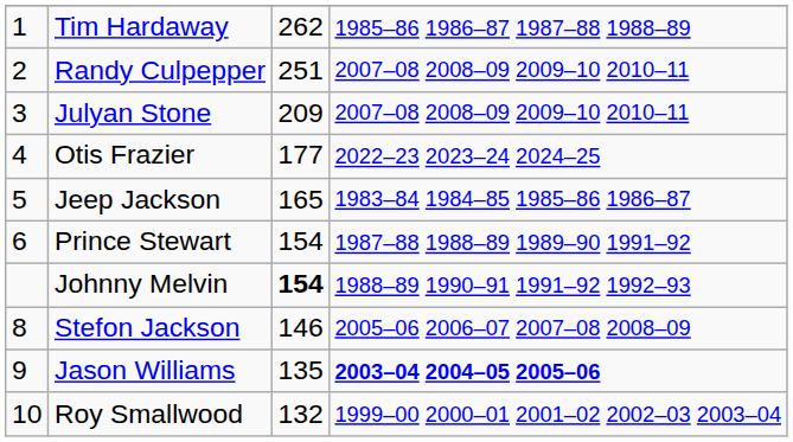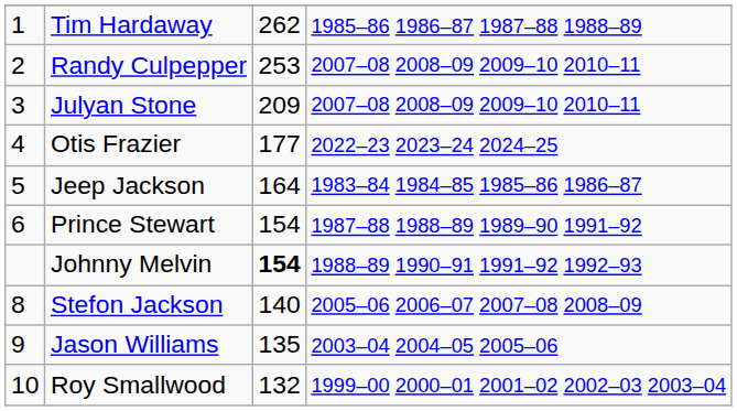 <table class="wikitable">
 <tr>
 </tr>
 <tr>
 <td>1</td>
 <td><a href='#'>Tim Hardaway</a></td>
 <td>262</td>
 <td style="font-size:80%;"><a href='#'>1985–86</a> <a href='#'>1986–87</a> <a href='#'>1987–88</a> <a href='#'>1988–89</a></td>
 </tr>
 <tr>
 <td>2</td>
 <td><a href='#'>Randy Culpepper</a></td>
-<td>251</td>
+<td>253</td>
 <td style="font-size:80%;"><a href='#'>2007–08</a> <a href='#'>2008–09</a> <a href='#'>2009–10</a> <a href='#'>2010–11</a></td>
 </tr>
 <tr>
 <td>3</td>
 <td><a href='#'>Julyan Stone</a></td>
 <td>209</td>
 <td style="font-size:80%;"><a href='#'>2007–08</a> <a href='#'>2008–09</a> <a href='#'>2009–10</a> <a href='#'>2010–11</a></td>
 </tr>
 <tr>
 <td>4</td>
 <td>Otis Frazier</td>
 <td>177</td>
 <td style="font-size:80%;"><a href='#'>2022–23</a> <a href='#'>2023–24</a> <a href='#'>2024–25</a></td>
 </tr>
 <tr>
 <td>5</td>
 <td>Jeep Jackson</td>
-<td>165</td>
+<td>164</td>
 <td style="font-size:80%;"><a href='#'>1983–84</a> <a href='#'>1984–85</a> <a href='#'>1985–86</a> <a href='#'>1986–87</a></td>
 </tr>
 <tr>
 <td>6</td>
 <td>Prince Stewart</td>
 <td>154</td>
 <td style="font-size:80%;"><a href='#'>1987–88</a> <a href='#'>1988–89</a> <a href='#'>1989–90</a> <a href='#'>1991–92</a></td>
 </tr>
 <tr>
 <td></td>
 <td>Johnny Melvin</td>
 <td><strong>154</strong></td>
 <td style="font-size:80%;"><a href='#'>1988–89</a> <a href='#'>1990–91</a> <a href='#'>1991–92</a> <a href='#'>1992–93</a></td>
 </tr>
 <tr>
 <td>8</td>
 <td><a href='#'>Stefon Jackson</a></td>
-<td>146</td>
+<td>140</td>
 <td style="font-size:80%;"><a href='#'>2005–06</a> <a href='#'>2006–07</a> <a href='#'>2007–08</a> <a href='#'>2008–09</a></td>
 </tr>
 <tr>
 <td>9</td>
 <td><a href='#'>Jason Williams</a></td>
 <td>135</td>
-<td style="font-size:80%;"><strong><a href='#'>2003–04</a> <a href='#'>2004–05</a> <a href='#'>2005–06</a></strong></td>
+<td style="font-size:80%;"><a href='#'>2003–04</a> <a href='#'>2004–05</a> <a href='#'>2005–06</a></td>
 </tr>
 <tr>
 <td>10</td>
 <td>Roy Smallwood</td>
 <td>132</td>
 <td style="font-size:80%;"><a href='#'>1999–00</a> <a href='#'>2000–01</a> <a href='#'>2001–02</a> <a href='#'>2002–03</a> <a href='#'>2003–04</a></td>
 </tr>
 </table>
